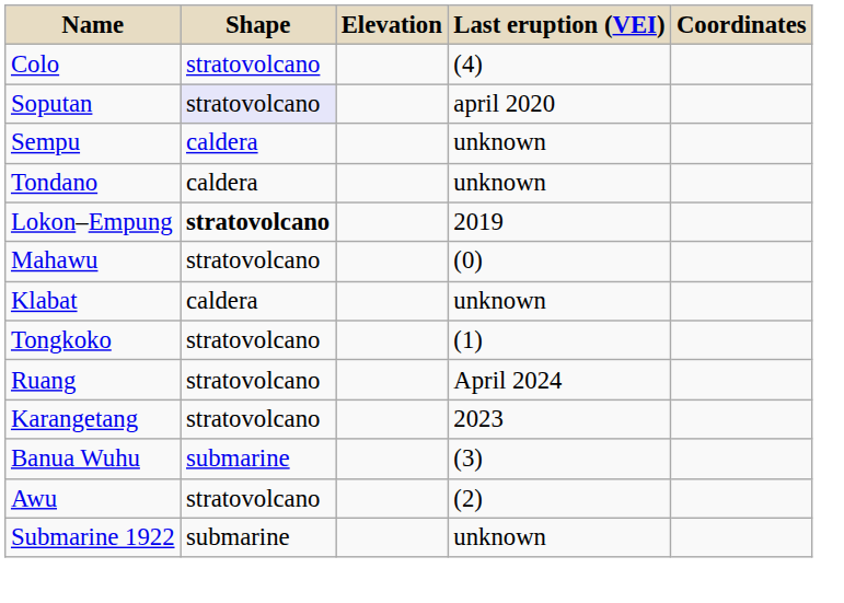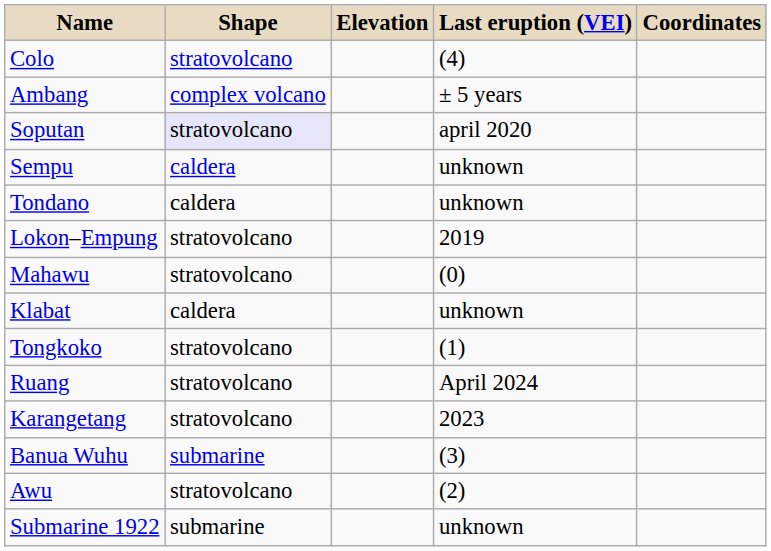 <table class="wikitable sortable">
 <tr>
 <th rowspan=1 style="background-color:#e7dcc3;">Name</th>
 <th rowspan=1 style="background-color:#e7dcc3;">Shape</th>
 <th rowspan=1 style="background-color:#e7dcc3;">Elevation</th>
 <th rowspan=1 style="background-color:#e7dcc3;">Last eruption (<a href='#'>VEI</a>)</th>
 <th rowspan=1 style="background-color:#e7dcc3;">Coordinates</th>
 </tr>
 <tr>
 <td><a href='#'>Colo</a></td>
 <td><a href='#'>stratovolcano</a></td>
 <td align="right"></td>
 <td> (4)</td>
+<td></td>
+</tr>
+<tr>
+<td><a href='#'>Ambang</a></td>
+<td><a href='#'>complex volcano</a></td>
+<td align="right"></td>
+<td> ± 5 years</td>
 <td></td>
 </tr>
 <tr>
 <td><a href='#'>Soputan</a></td>
 <td style="background: lavender;">stratovolcano</td>
 <td align="right"></td>
 <td>april 2020</td>
 <td></td>
 </tr>
 <tr>
 <td><a href='#'>Sempu</a></td>
 <td><a href='#'>caldera</a></td>
 <td align="right"></td>
 <td>unknown</td>
 <td></td>
 </tr>
 <tr>
 <td><a href='#'>Tondano</a></td>
 <td>caldera</td>
 <td align="right"></td>
 <td>unknown</td>
 <td></td>
 </tr>
 <tr>
 <td><a href='#'>Lokon</a>–<a href='#'>Empung</a></td>
-<td><strong>stratovolcano</strong></td>
+<td>stratovolcano</td>
 <td align="right"></td>
 <td>2019</td>
 <td></td>
 </tr>
 <tr>
 <td><a href='#'>Mahawu</a></td>
 <td>stratovolcano</td>
 <td align="right"></td>
 <td> (0)</td>
 <td></td>
 </tr>
 <tr>
 <td><a href='#'>Klabat</a></td>
 <td>caldera</td>
 <td align="right"></td>
 <td>unknown</td>
 <td></td>
 </tr>
 <tr>
 <td><a href='#'>Tongkoko</a></td>
 <td>stratovolcano</td>
 <td align="right"></td>
 <td> (1)</td>
 <td></td>
 </tr>
 <tr>
 <td><a href='#'>Ruang</a></td>
 <td>stratovolcano</td>
 <td align="right"></td>
 <td>April 2024</td>
 <td></td>
 </tr>
 <tr>
 <td><a href='#'>Karangetang</a></td>
 <td>stratovolcano</td>
 <td align="right"></td>
 <td>2023</td>
 <td></td>
 </tr>
 <tr>
 <td><a href='#'>Banua Wuhu</a></td>
 <td><a href='#'>submarine</a></td>
 <td align="right"></td>
 <td> (3)</td>
 <td></td>
 </tr>
 <tr>
 <td><a href='#'>Awu</a></td>
 <td>stratovolcano</td>
 <td align="right"></td>
 <td> (2)</td>
 <td></td>
 </tr>
 <tr>
 <td><a href='#'>Submarine 1922</a></td>
 <td>submarine</td>
 <td align="right"></td>
 <td>unknown</td>
 <td></td>
 </tr>
 </table>
